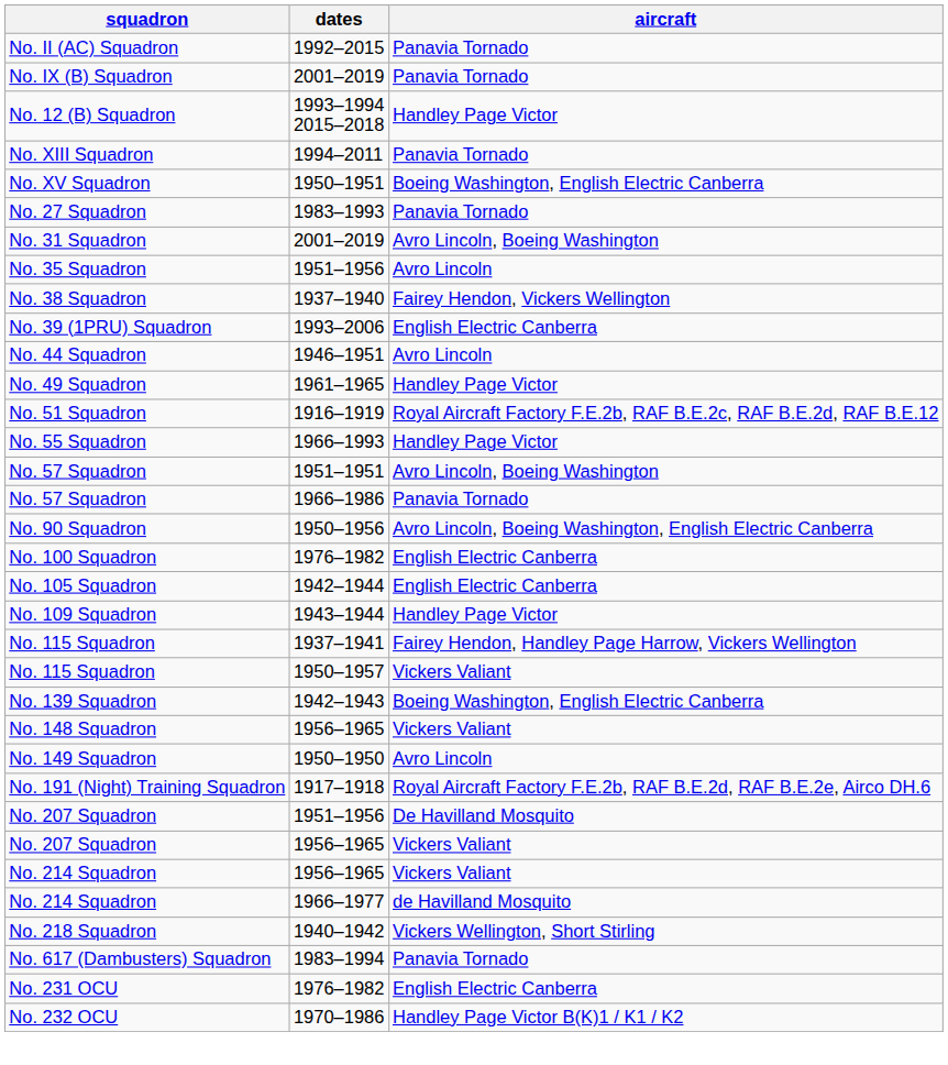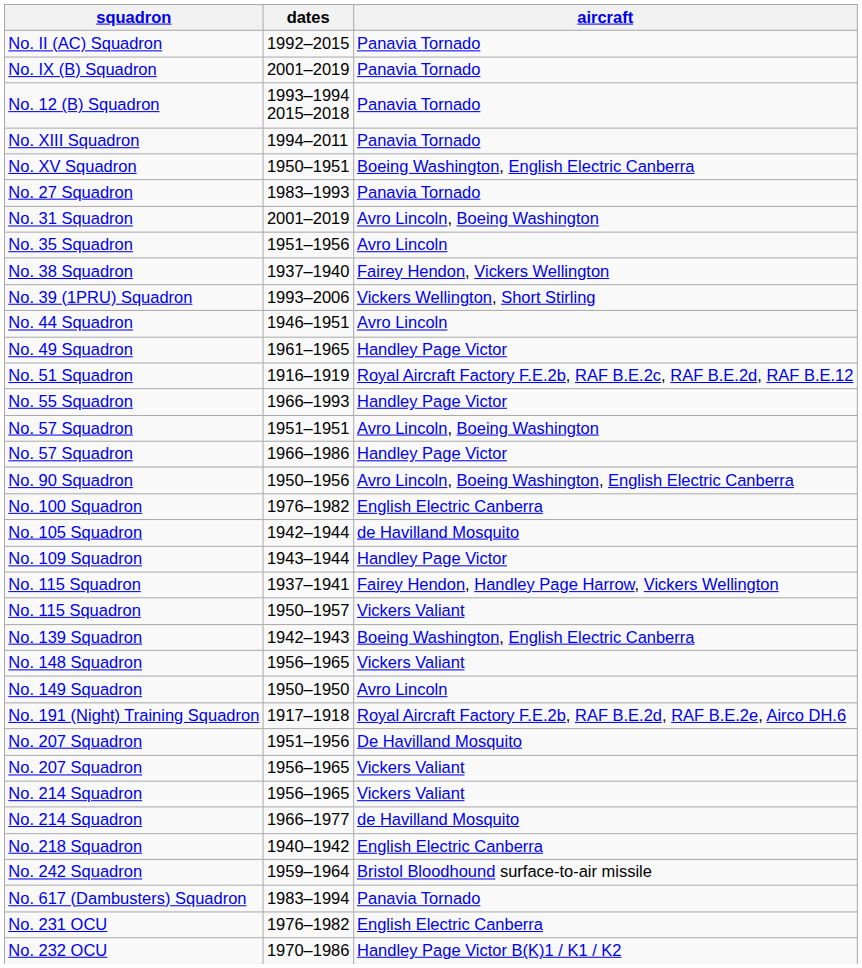 <table class="wikitable sortable">
 <tr>
 <th><a href='#'>squadron</a></th>
 <th>dates</th>
 <th><a href='#'>aircraft</a></th>
 </tr>
 <tr>
 <td><a href='#'>No. II (AC) Squadron</a></td>
 <td>1992–2015</td>
 <td><a href='#'>Panavia Tornado</a></td>
 </tr>
 <tr>
 <td><a href='#'>No. IX (B) Squadron</a></td>
 <td>2001–2019</td>
 <td><a href='#'>Panavia Tornado</a></td>
 </tr>
 <tr>
 <td><a href='#'>No. 12 (B) Squadron</a></td>
 <td>1993–1994<br>2015–2018</td>
-<td><a href='#'>Handley Page Victor</a></td>
+<td><a href='#'>Panavia Tornado</a></td>
 </tr>
 <tr>
 <td><a href='#'>No. XIII Squadron</a></td>
 <td>1994–2011</td>
 <td><a href='#'>Panavia Tornado</a></td>
 </tr>
 <tr>
 <td><a href='#'>No. XV Squadron</a></td>
 <td>1950–1951</td>
 <td><a href='#'>Boeing Washington</a>, <a href='#'>English Electric Canberra</a></td>
 </tr>
 <tr>
 <td><a href='#'>No. 27 Squadron</a></td>
 <td>1983–1993</td>
 <td><a href='#'>Panavia Tornado</a></td>
 </tr>
 <tr>
 <td><a href='#'>No. 31 Squadron</a></td>
 <td>2001–2019</td>
 <td><a href='#'>Avro Lincoln</a>, <a href='#'>Boeing Washington</a></td>
 </tr>
 <tr>
 <td><a href='#'>No. 35 Squadron</a></td>
 <td>1951–1956</td>
 <td><a href='#'>Avro Lincoln</a></td>
 </tr>
 <tr>
 <td><a href='#'>No. 38 Squadron</a></td>
 <td>1937–1940</td>
 <td><a href='#'>Fairey Hendon</a>, <a href='#'>Vickers Wellington</a></td>
 </tr>
 <tr>
 <td><a href='#'>No. 39 (1PRU) Squadron</a></td>
 <td>1993–2006</td>
-<td><a href='#'>English Electric Canberra</a></td>
+<td><a href='#'>Vickers Wellington</a>, <a href='#'>Short Stirling</a></td>
 </tr>
 <tr>
 <td><a href='#'>No. 44 Squadron</a></td>
 <td>1946–1951</td>
 <td><a href='#'>Avro Lincoln</a></td>
 </tr>
 <tr>
 <td><a href='#'>No. 49 Squadron</a></td>
 <td>1961–1965</td>
 <td><a href='#'>Handley Page Victor</a></td>
 </tr>
 <tr>
 <td><a href='#'>No. 51 Squadron</a></td>
 <td>1916–1919</td>
 <td><a href='#'>Royal Aircraft Factory F.E.2b</a>, <a href='#'>RAF B.E.2c</a>, <a href='#'>RAF B.E.2d</a>, <a href='#'>RAF B.E.12</a></td>
 </tr>
 <tr>
 <td><a href='#'>No. 55 Squadron</a></td>
 <td>1966–1993</td>
 <td><a href='#'>Handley Page Victor</a></td>
 </tr>
 <tr>
 <td><a href='#'>No. 57 Squadron</a></td>
 <td>1951–1951</td>
 <td><a href='#'>Avro Lincoln</a>, <a href='#'>Boeing Washington</a></td>
 </tr>
 <tr>
 <td><a href='#'>No. 57 Squadron</a></td>
 <td>1966–1986</td>
-<td><a href='#'>Panavia Tornado</a></td>
+<td><a href='#'>Handley Page Victor</a></td>
 </tr>
 <tr>
 <td><a href='#'>No. 90 Squadron</a></td>
 <td>1950–1956</td>
 <td><a href='#'>Avro Lincoln</a>, <a href='#'>Boeing Washington</a>, <a href='#'>English Electric Canberra</a></td>
 </tr>
 <tr>
 <td><a href='#'>No. 100 Squadron</a></td>
 <td>1976–1982</td>
 <td><a href='#'>English Electric Canberra</a></td>
 </tr>
 <tr>
 <td><a href='#'>No. 105 Squadron</a></td>
 <td>1942–1944</td>
-<td><a href='#'>English Electric Canberra</a></td>
+<td><a href='#'>de Havilland Mosquito</a></td>
 </tr>
 <tr>
 <td><a href='#'>No. 109 Squadron</a></td>
 <td>1943–1944</td>
 <td><a href='#'>Handley Page Victor</a></td>
 </tr>
 <tr>
 <td><a href='#'>No. 115 Squadron</a></td>
 <td>1937–1941</td>
 <td><a href='#'>Fairey Hendon</a>, <a href='#'>Handley Page Harrow</a>, <a href='#'>Vickers Wellington</a></td>
 </tr>
 <tr>
 <td><a href='#'>No. 115 Squadron</a></td>
 <td>1950–1957</td>
 <td><a href='#'>Vickers Valiant</a></td>
 </tr>
 <tr>
 <td><a href='#'>No. 139 Squadron</a></td>
 <td>1942–1943</td>
 <td><a href='#'>Boeing Washington</a>, <a href='#'>English Electric Canberra</a></td>
 </tr>
 <tr>
 <td><a href='#'>No. 148 Squadron</a></td>
 <td>1956–1965</td>
 <td><a href='#'>Vickers Valiant</a></td>
 </tr>
 <tr>
 <td><a href='#'>No. 149 Squadron</a></td>
 <td>1950–1950</td>
 <td><a href='#'>Avro Lincoln</a></td>
 </tr>
 <tr>
 <td><a href='#'>No. 191 (Night) Training Squadron</a></td>
 <td>1917–1918</td>
 <td><a href='#'>Royal Aircraft Factory F.E.2b</a>, <a href='#'>RAF B.E.2d</a>, <a href='#'>RAF B.E.2e</a>, <a href='#'>Airco DH.6</a></td>
 </tr>
 <tr>
 <td><a href='#'>No. 207 Squadron</a></td>
 <td>1951–1956</td>
 <td><a href='#'>De Havilland Mosquito</a></td>
 </tr>
 <tr>
 <td><a href='#'>No. 207 Squadron</a></td>
 <td>1956–1965</td>
 <td><a href='#'>Vickers Valiant</a></td>
 </tr>
 <tr>
 <td><a href='#'>No. 214 Squadron</a></td>
 <td>1956–1965</td>
 <td><a href='#'>Vickers Valiant</a></td>
 </tr>
 <tr>
 <td><a href='#'>No. 214 Squadron</a></td>
 <td>1966–1977</td>
 <td><a href='#'>de Havilland Mosquito</a></td>
 </tr>
 <tr>
 <td><a href='#'>No. 218 Squadron</a></td>
 <td>1940–1942</td>
-<td><a href='#'>Vickers Wellington</a>, <a href='#'>Short Stirling</a></td>
+<td><a href='#'>English Electric Canberra</a></td>
+</tr>
+<tr>
+<td><a href='#'>No. 242 Squadron</a></td>
+<td>1959–1964</td>
+<td><a href='#'>Bristol Bloodhound</a> surface-to-air missile</td>
 </tr>
 <tr>
 <td><a href='#'>No. 617 (Dambusters) Squadron</a></td>
 <td>1983–1994</td>
 <td><a href='#'>Panavia Tornado</a></td>
 </tr>
 <tr>
 <td><a href='#'>No. 231 OCU</a></td>
 <td>1976–1982</td>
 <td><a href='#'>English Electric Canberra</a></td>
 </tr>
 <tr>
 <td><a href='#'>No. 232 OCU</a></td>
 <td>1970–1986</td>
 <td><a href='#'>Handley Page Victor B(K)1 / K1 / K2</a></td>
 </tr>
 </table>
